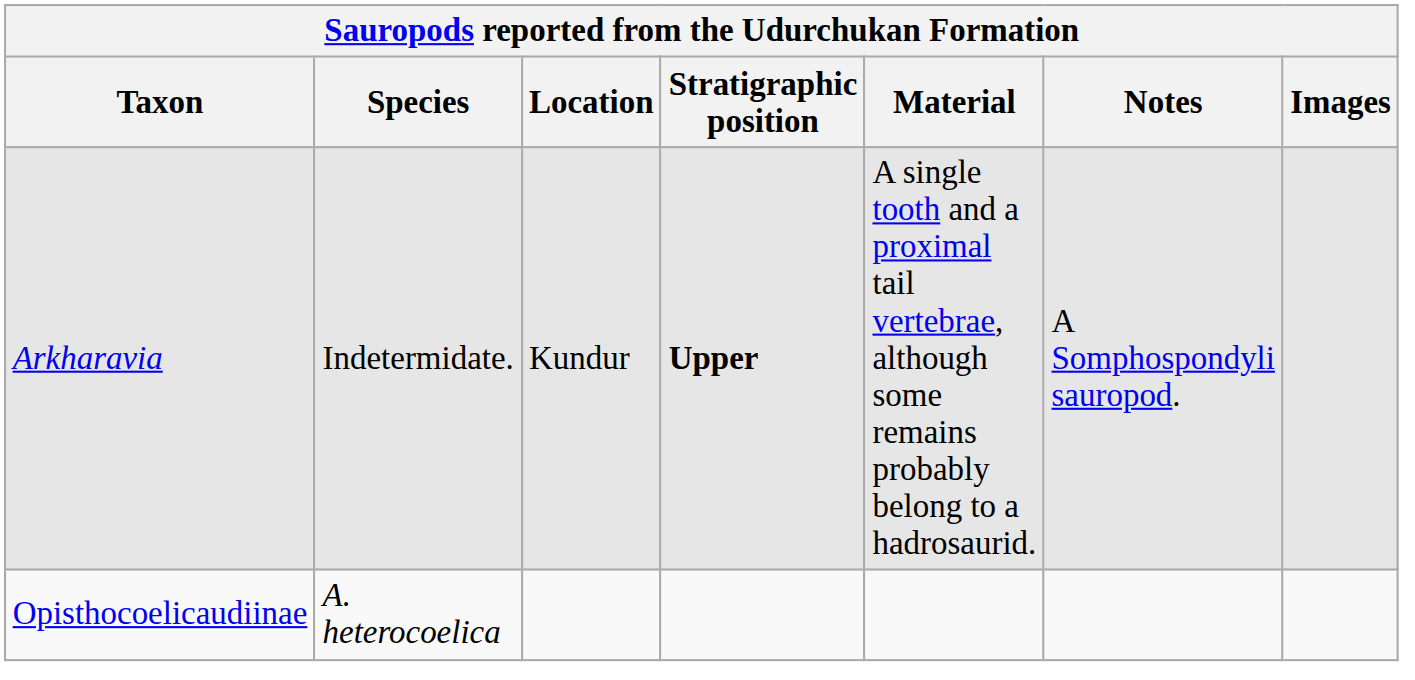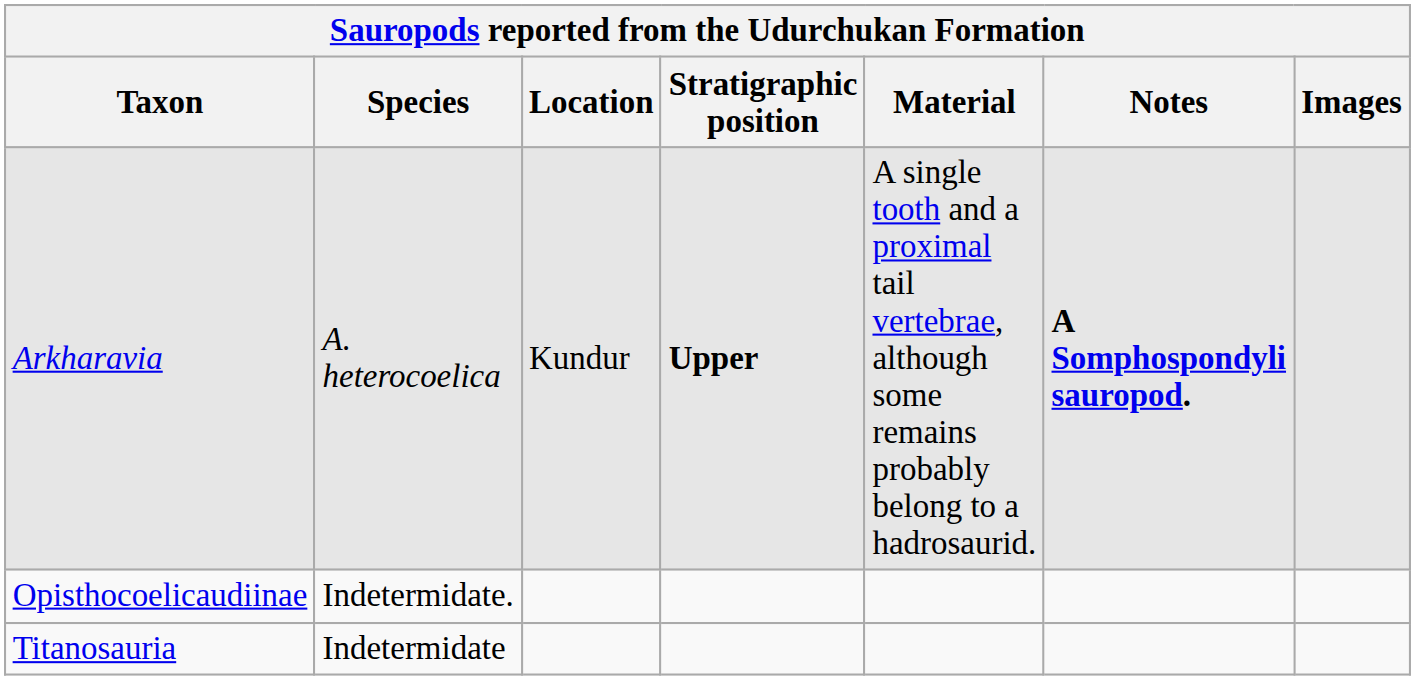 <table class="wikitable" align="center">
 <tr>
 <th colspan="7" align="center"><strong><a href='#'>Sauropods</a> reported from the Udurchukan Formation</strong></th>
 </tr>
 <tr>
 <th>Taxon</th>
 <th>Species</th>
 <th>Location</th>
 <th>Stratigraphic position</th>
 <th>Material</th>
 <th>Notes</th>
 <th>Images</th>
 </tr>
 <tr style="background:#E6E6E6;"|>
 <td><em><a href='#'>Arkharavia</a></em></td>
-<td>Indetermidate.</td>
+<td><em>A. heterocoelica</em></td>
 <td>Kundur</td>
 <td><strong>Upper</strong></td>
 <td>A single <a href='#'>tooth</a> and a <a href='#'>proximal</a> tail <a href='#'>vertebrae</a>, although some remains probably belong to a hadrosaurid.</td>
-<td>A <a href='#'>Somphospondyli</a> <a href='#'>sauropod</a>.</td>
+<td><strong>A <a href='#'>Somphospondyli</a> <a href='#'>sauropod</a>.</strong></td>
 <td></td>
 </tr>
 <tr>
 <td><a href='#'>Opisthocoelicaudiinae</a></td>
-<td><em>A. heterocoelica</em></td>
+<td>Indetermidate.</td>
+<td></td>
+<td></td>
+<td></td>
+<td></td>
+<td></td>
+</tr>
+<tr>
+<td><a href='#'>Titanosauria</a></td>
+<td>Indetermidate</td>
 <td></td>
 <td></td>
 <td></td>
 <td></td>
 <td></td>
 </tr>
 </table>
